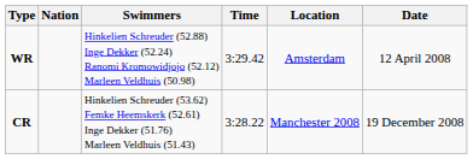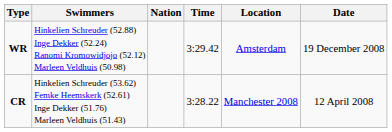 <table class=wikitable style=text-align:center>
 <tr>
 <th>Type</th>
+<th>Swimmers</th>
 <th>Nation</th>
-<th>Swimmers</th>
 <th>Time</th>
 <th>Location</th>
 <th>Date</th>
 </tr>
 <tr>
 <td><strong>WR</strong></td>
+<td align=left><small><a href='#'>Hinkelien Schreuder</a> (52.88)<br><a href='#'>Inge Dekker</a> (52.24)<br><a href='#'>Ranomi Kromowidjojo</a> (52.12)<br><a href='#'>Marleen Veldhuis</a> (50.98) </small></td>
 <td></td>
-<td align=left><small><a href='#'>Hinkelien Schreuder</a> (52.88)<br><a href='#'>Inge Dekker</a> (52.24)<br><a href='#'>Ranomi Kromowidjojo</a> (52.12)<br><a href='#'>Marleen Veldhuis</a> (50.98) </small></td>
 <td align=left>3:29.42</td>
 <td><a href='#'>Amsterdam</a></td>
-<td>12 April 2008</td>
+<td>19 December 2008</td>
 </tr>
 <tr>
 <td><strong>CR</strong></td>
+<td align=left><small>Hinkelien Schreuder (53.62)<br><a href='#'>Femke Heemskerk</a> (52.61)<br>Inge Dekker (51.76)<br>Marleen Veldhuis (51.43)</small></td>
 <td></td>
-<td align=left><small>Hinkelien Schreuder (53.62)<br><a href='#'>Femke Heemskerk</a> (52.61)<br>Inge Dekker (51.76)<br>Marleen Veldhuis (51.43)</small></td>
 <td>3:28.22</td>
 <td><a href='#'>Manchester 2008</a></td>
-<td>19 December 2008</td>
+<td>12 April 2008</td>
 </tr>
 </table>
